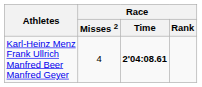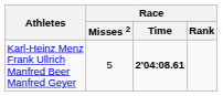 <table class="wikitable" border="1" style="font-size:90%">
 <tr>
 <th rowspan=2>Athletes</th>
 <th colspan=3>Race</th>
 </tr>
 <tr>
 <th>Misses <sup>2</sup></th>
 <th>Time</th>
 <th>Rank</th>
 </tr>
 <tr>
 <td><a href='#'>Karl-Heinz Menz</a><br><a href='#'>Frank Ullrich</a><br><a href='#'>Manfred Beer</a><br><a href='#'>Manfred Geyer</a></td>
-<td align=center>4</td>
+<td align=center>5</td>
 <td align=center><strong>2'04:08.61</strong></td>
 <td align=center></td>
 </tr>
 </table>
